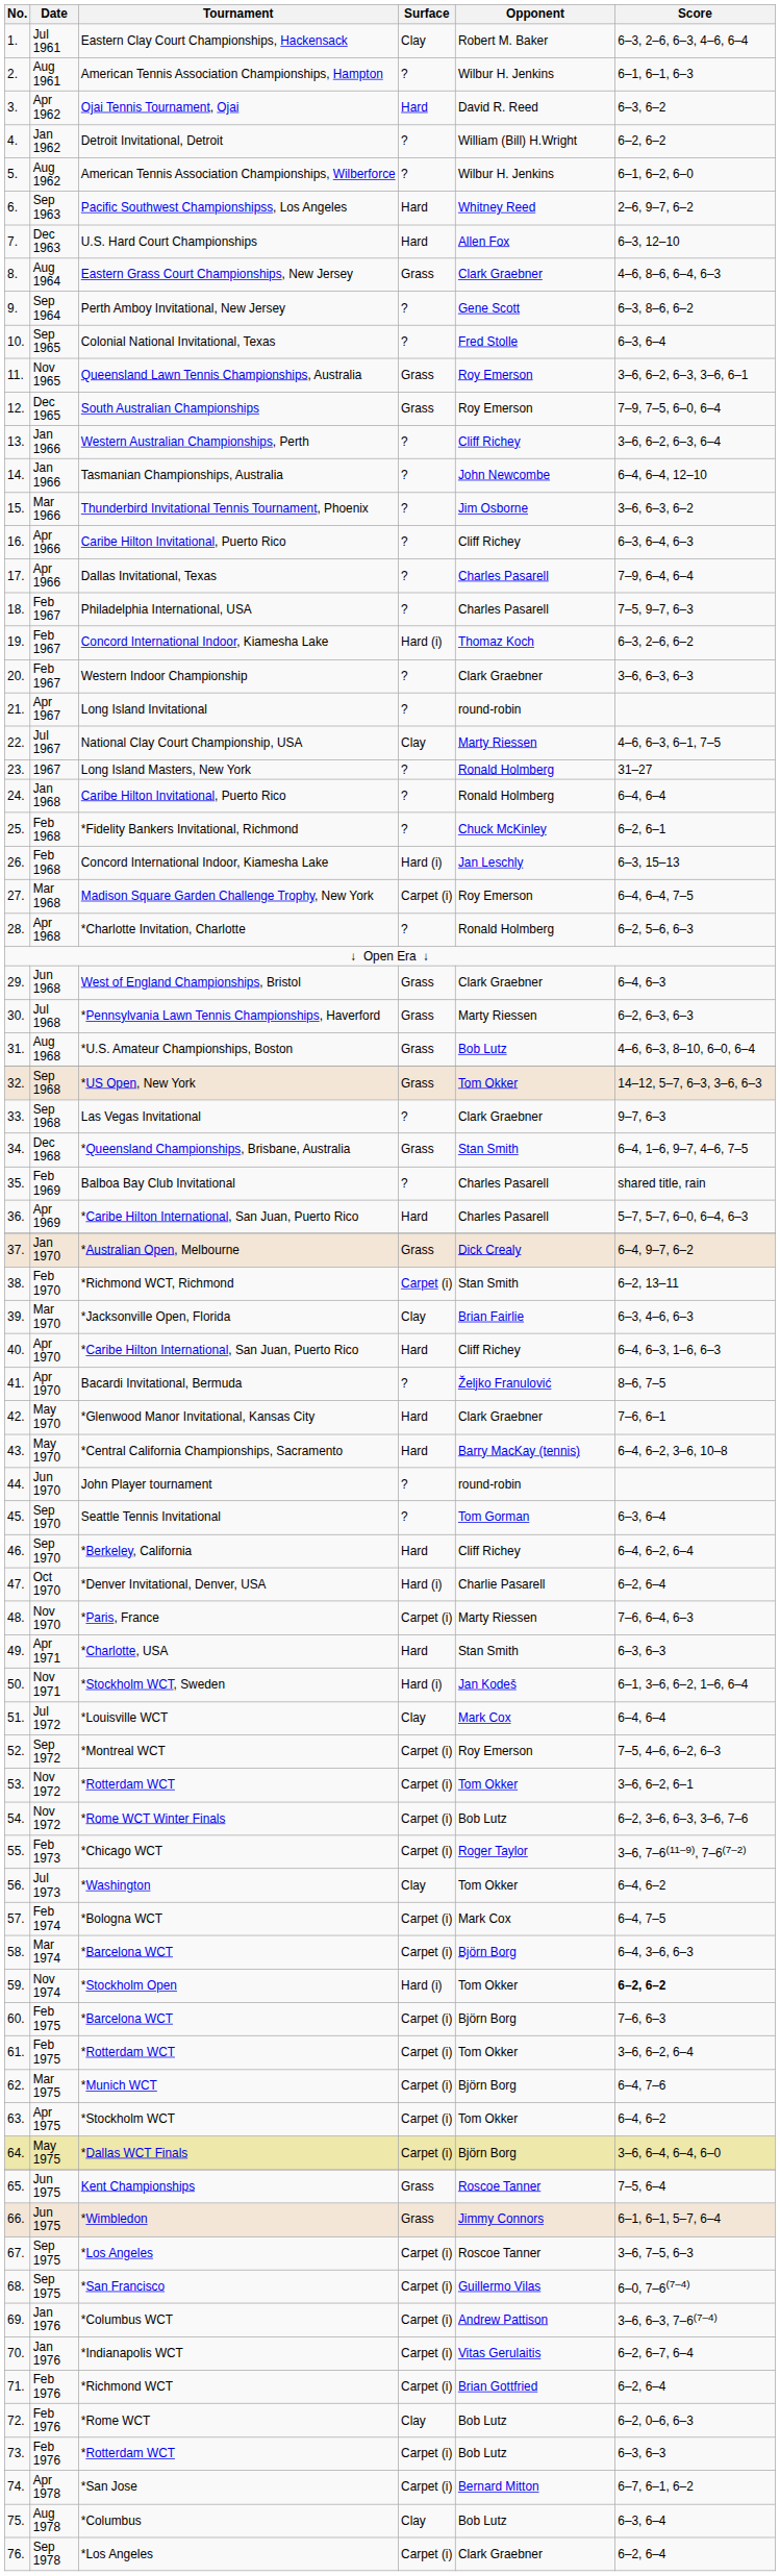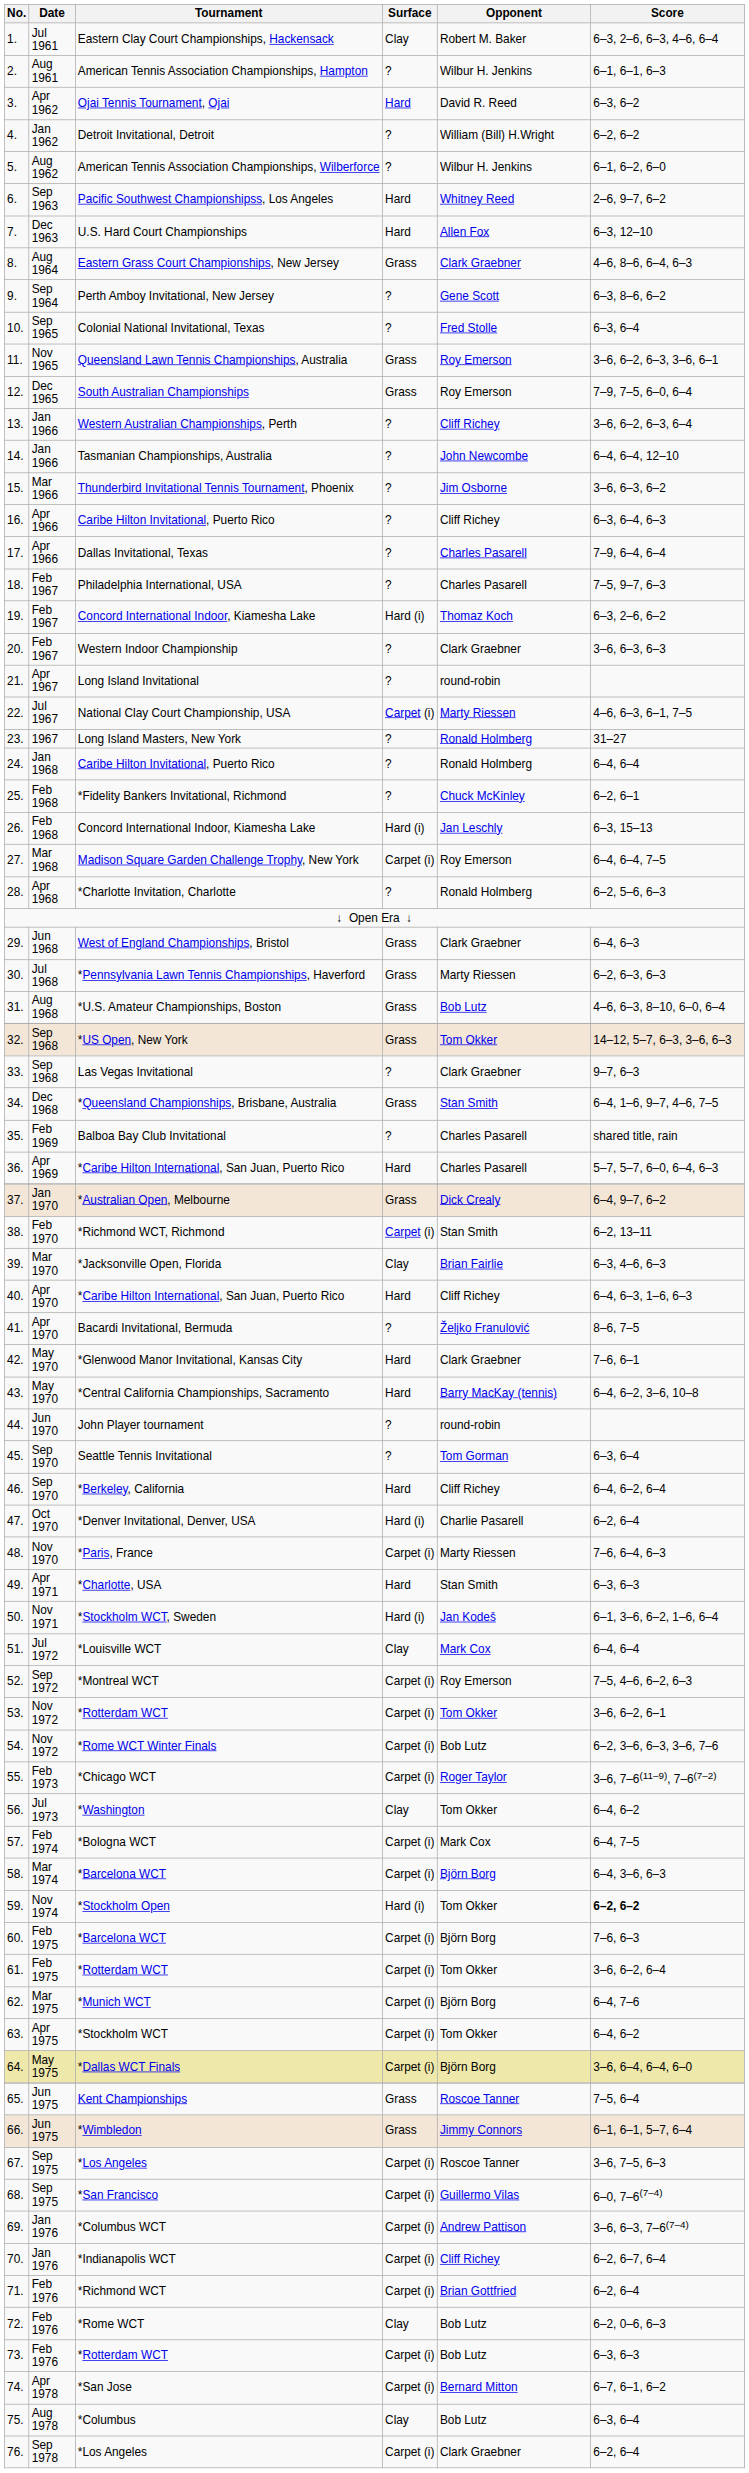 <table class="sortable wikitable">
 <tr>
 <th style="width:25px">No.</th>
 <th style="width:55px">Date</th>
 <th>Tournament</th>
 <th>Surface</th>
 <th style="width:200px">Opponent</th>
 <th style="width:200px" class="unsortable">Score</th>
 </tr>
 <tr>
 <td>1.</td>
 <td>Jul 1961</td>
 <td>Eastern Clay Court Championships, <a href='#'>Hackensack</a></td>
 <td>Clay</td>
 <td> Robert M. Baker</td>
 <td>6–3, 2–6, 6–3, 4–6, 6–4</td>
 </tr>
 <tr>
 <td>2.</td>
 <td>Aug 1961</td>
 <td>American Tennis Association Championships, <a href='#'>Hampton</a></td>
 <td>?</td>
 <td> Wilbur H. Jenkins</td>
 <td>6–1, 6–1, 6–3</td>
 </tr>
 <tr>
 <td>3.</td>
 <td>Apr 1962</td>
 <td><a href='#'>Ojai Tennis Tournament</a>, <a href='#'>Ojai</a></td>
 <td><a href='#'>Hard</a></td>
 <td> David R. Reed</td>
 <td>6–3, 6–2</td>
 </tr>
 <tr>
 <td>4.</td>
 <td>Jan 1962</td>
 <td>Detroit Invitational, Detroit</td>
 <td>?</td>
 <td> William (Bill) H.Wright</td>
 <td>6–2, 6–2</td>
 </tr>
 <tr>
 <td>5.</td>
 <td>Aug 1962</td>
 <td>American Tennis Association Championships, <a href='#'>Wilberforce</a></td>
 <td>?</td>
 <td> Wilbur H. Jenkins</td>
 <td>6–1, 6–2, 6–0</td>
 </tr>
 <tr>
 <td>6.</td>
 <td>Sep 1963</td>
 <td><a href='#'>Pacific Southwest Championshipss</a>, Los Angeles</td>
 <td>Hard</td>
 <td> <a href='#'>Whitney Reed</a></td>
 <td>2–6, 9–7, 6–2</td>
 </tr>
 <tr>
 <td>7.</td>
 <td>Dec 1963</td>
 <td>U.S. Hard Court Championships</td>
 <td>Hard</td>
 <td> <a href='#'>Allen Fox</a></td>
 <td>6–3, 12–10</td>
 </tr>
 <tr>
 <td>8.</td>
 <td>Aug 1964</td>
 <td><a href='#'>Eastern Grass Court Championships</a>, New Jersey</td>
 <td>Grass</td>
 <td> <a href='#'>Clark Graebner</a></td>
 <td>4–6, 8–6, 6–4, 6–3</td>
 </tr>
 <tr>
 <td>9.</td>
 <td>Sep 1964</td>
 <td>Perth Amboy Invitational, New Jersey</td>
 <td>?</td>
 <td> <a href='#'>Gene Scott</a></td>
 <td>6–3, 8–6, 6–2</td>
 </tr>
 <tr>
 <td>10.</td>
 <td>Sep 1965</td>
 <td>Colonial National Invitational, Texas</td>
 <td>?</td>
 <td> <a href='#'>Fred Stolle</a></td>
 <td>6–3, 6–4</td>
 </tr>
 <tr>
 <td>11.</td>
 <td>Nov 1965</td>
 <td><a href='#'>Queensland Lawn Tennis Championships</a>, Australia</td>
 <td>Grass</td>
 <td> <a href='#'>Roy Emerson</a></td>
 <td>3–6, 6–2, 6–3, 3–6, 6–1</td>
 </tr>
 <tr>
 <td>12.</td>
 <td>Dec 1965</td>
 <td><a href='#'>South Australian Championships</a></td>
 <td>Grass</td>
 <td> Roy Emerson</td>
 <td>7–9, 7–5, 6–0, 6–4</td>
 </tr>
 <tr>
 <td>13.</td>
 <td>Jan 1966</td>
 <td><a href='#'>Western Australian Championships</a>, Perth</td>
 <td>?</td>
 <td> <a href='#'>Cliff Richey</a></td>
 <td>3–6, 6–2, 6–3, 6–4</td>
 </tr>
 <tr>
 <td>14.</td>
 <td>Jan 1966</td>
 <td>Tasmanian Championships, Australia</td>
 <td>?</td>
 <td> <a href='#'>John Newcombe</a></td>
 <td>6–4, 6–4, 12–10</td>
 </tr>
 <tr>
 <td>15.</td>
 <td>Mar 1966</td>
 <td><a href='#'>Thunderbird Invitational Tennis Tournament</a>, Phoenix</td>
 <td>?</td>
 <td> <a href='#'>Jim Osborne</a></td>
 <td>3–6, 6–3, 6–2</td>
 </tr>
 <tr>
 <td>16.</td>
 <td>Apr 1966</td>
 <td><a href='#'>Caribe Hilton Invitational</a>, Puerto Rico</td>
 <td>?</td>
 <td> Cliff Richey</td>
 <td>6–3, 6–4, 6–3</td>
 </tr>
 <tr>
 <td>17.</td>
 <td>Apr 1966</td>
 <td>Dallas Invitational, Texas</td>
 <td>?</td>
 <td> <a href='#'>Charles Pasarell</a></td>
 <td>7–9, 6–4, 6–4</td>
 </tr>
 <tr>
 <td>18.</td>
 <td>Feb 1967</td>
 <td>Philadelphia International, USA</td>
 <td>?</td>
 <td> Charles Pasarell</td>
 <td>7–5, 9–7, 6–3</td>
 </tr>
 <tr>
 <td>19.</td>
 <td>Feb 1967</td>
 <td><a href='#'>Concord International Indoor</a>, Kiamesha Lake</td>
 <td>Hard (i)</td>
 <td> <a href='#'>Thomaz Koch</a></td>
 <td>6–3, 2–6, 6–2</td>
 </tr>
 <tr>
 <td>20.</td>
 <td>Feb 1967</td>
 <td>Western Indoor Championship</td>
 <td>?</td>
 <td> Clark Graebner</td>
 <td>3–6, 6–3, 6–3</td>
 </tr>
 <tr>
 <td>21.</td>
 <td>Apr 1967</td>
 <td>Long Island Invitational</td>
 <td>?</td>
 <td>round-robin</td>
 <td></td>
 </tr>
 <tr>
 <td>22.</td>
 <td>Jul 1967</td>
 <td>National Clay Court Championship, USA</td>
-<td>Clay</td>
+<td><a href='#'>Carpet</a> (i)</td>
 <td> <a href='#'>Marty Riessen</a></td>
 <td>4–6, 6–3, 6–1, 7–5</td>
 </tr>
 <tr>
 <td>23.</td>
 <td>1967</td>
 <td>Long Island Masters, New York</td>
 <td>?</td>
 <td> <a href='#'>Ronald Holmberg</a></td>
 <td>31–27</td>
 </tr>
 <tr>
 <td>24.</td>
 <td>Jan 1968</td>
 <td><a href='#'>Caribe Hilton Invitational</a>, Puerto Rico</td>
 <td>?</td>
 <td> Ronald Holmberg</td>
 <td>6–4, 6–4</td>
 </tr>
 <tr>
 <td>25.</td>
 <td>Feb 1968</td>
 <td>*Fidelity Bankers Invitational, Richmond</td>
 <td>?</td>
 <td> <a href='#'>Chuck McKinley</a></td>
 <td>6–2, 6–1</td>
 </tr>
 <tr>
 <td>26.</td>
 <td>Feb 1968</td>
 <td>Concord International Indoor, Kiamesha Lake</td>
 <td>Hard (i)</td>
 <td> <a href='#'>Jan Leschly</a></td>
 <td>6–3, 15–13</td>
 </tr>
 <tr>
 <td>27.</td>
 <td>Mar 1968</td>
 <td><a href='#'>Madison Square Garden Challenge Trophy</a>, New York</td>
 <td>Carpet (i)</td>
 <td> Roy Emerson</td>
 <td>6–4, 6–4, 7–5</td>
 </tr>
 <tr>
 <td>28.</td>
 <td>Apr 1968</td>
 <td>*Charlotte Invitation, Charlotte</td>
 <td>?</td>
 <td> Ronald Holmberg</td>
 <td>6–2, 5–6, 6–3</td>
 </tr>
 <tr>
 <td colspan="7" align="center">↓  Open Era  ↓</td>
 </tr>
 <tr>
 <td>29.</td>
 <td>Jun 1968</td>
 <td><a href='#'>West of England Championships</a>, Bristol</td>
 <td>Grass</td>
 <td> Clark Graebner</td>
 <td>6–4, 6–3</td>
 </tr>
 <tr>
 <td>30.</td>
 <td>Jul 1968</td>
 <td>*<a href='#'>Pennsylvania Lawn Tennis Championships</a>, Haverford</td>
 <td>Grass</td>
 <td> Marty Riessen</td>
 <td>6–2, 6–3, 6–3</td>
 </tr>
 <tr>
 <td>31.</td>
 <td>Aug 1968</td>
 <td>*U.S. Amateur Championships, Boston</td>
 <td>Grass</td>
 <td> <a href='#'>Bob Lutz</a></td>
 <td>4–6, 6–3, 8–10, 6–0, 6–4</td>
 </tr>
 <tr>
 </tr>
 <tr style="background:#f3e6d7;">
 <td>32.</td>
 <td>Sep 1968</td>
 <td>*<a href='#'>US Open</a>, New York</td>
 <td>Grass</td>
 <td> <a href='#'>Tom Okker</a></td>
 <td>14–12, 5–7, 6–3, 3–6, 6–3</td>
 </tr>
 <tr>
 <td>33.</td>
 <td>Sep 1968</td>
 <td>Las Vegas Invitational</td>
 <td>?</td>
 <td> Clark Graebner</td>
 <td>9–7, 6–3</td>
 </tr>
 <tr>
 <td>34.</td>
 <td>Dec 1968</td>
 <td>*<a href='#'>Queensland Championships</a>, Brisbane, Australia</td>
 <td>Grass</td>
 <td> <a href='#'>Stan Smith</a></td>
 <td>6–4, 1–6, 9–7, 4–6, 7–5</td>
 </tr>
 <tr>
 <td>35.</td>
 <td>Feb 1969</td>
 <td>Balboa Bay Club Invitational</td>
 <td>?</td>
 <td> Charles Pasarell</td>
 <td>shared title, rain</td>
 </tr>
 <tr>
 <td>36.</td>
 <td>Apr 1969</td>
 <td>*<a href='#'>Caribe Hilton International</a>, San Juan, Puerto Rico</td>
 <td>Hard</td>
 <td> Charles Pasarell</td>
 <td>5–7, 5–7, 6–0, 6–4, 6–3</td>
 </tr>
 <tr>
 </tr>
 <tr style="background:#f3e6d7;">
 <td>37.</td>
 <td>Jan 1970</td>
 <td>*<a href='#'>Australian Open</a>, Melbourne</td>
 <td>Grass</td>
 <td> <a href='#'>Dick Crealy</a></td>
 <td>6–4, 9–7, 6–2</td>
 </tr>
 <tr>
 <td>38.</td>
 <td>Feb 1970</td>
 <td>*Richmond WCT, Richmond</td>
 <td><a href='#'>Carpet</a> (i)</td>
 <td> Stan Smith</td>
 <td>6–2, 13–11</td>
 </tr>
 <tr>
 <td>39.</td>
 <td>Mar 1970</td>
 <td>*Jacksonville Open, Florida</td>
 <td>Clay</td>
 <td> <a href='#'>Brian Fairlie</a></td>
 <td>6–3, 4–6, 6–3</td>
 </tr>
 <tr>
 <td>40.</td>
 <td>Apr 1970</td>
 <td>*<a href='#'>Caribe Hilton International</a>, San Juan, Puerto Rico</td>
 <td>Hard</td>
 <td> Cliff Richey</td>
 <td>6–4, 6–3, 1–6, 6–3</td>
 </tr>
 <tr>
 <td>41.</td>
 <td>Apr 1970</td>
 <td>Bacardi Invitational, Bermuda</td>
 <td>?</td>
 <td> <a href='#'>Željko Franulović</a></td>
 <td>8–6, 7–5</td>
 </tr>
 <tr>
 <td>42.</td>
 <td>May 1970</td>
 <td>*Glenwood Manor Invitational, Kansas City</td>
 <td>Hard</td>
 <td> Clark Graebner</td>
 <td>7–6, 6–1</td>
 </tr>
 <tr>
 <td>43.</td>
 <td>May 1970</td>
 <td>*Central California Championships, Sacramento</td>
 <td>Hard</td>
 <td> <a href='#'>Barry MacKay (tennis)</a></td>
 <td>6–4, 6–2, 3–6, 10–8</td>
 </tr>
 <tr>
 <td>44.</td>
 <td>Jun 1970</td>
 <td>John Player tournament</td>
 <td>?</td>
 <td>round-robin</td>
 <td></td>
 </tr>
 <tr>
 <td>45.</td>
 <td>Sep 1970</td>
 <td>Seattle Tennis Invitational</td>
 <td>?</td>
 <td> <a href='#'>Tom Gorman</a></td>
 <td>6–3, 6–4</td>
 </tr>
 <tr>
 <td>46.</td>
 <td>Sep 1970</td>
 <td>*<a href='#'>Berkeley</a>, California</td>
 <td>Hard</td>
 <td> Cliff Richey</td>
 <td>6–4, 6–2, 6–4</td>
 </tr>
 <tr>
 <td>47.</td>
 <td>Oct 1970</td>
 <td>*Denver Invitational, Denver, USA</td>
 <td>Hard (i)</td>
 <td> Charlie Pasarell</td>
 <td>6–2, 6–4</td>
 </tr>
 <tr>
 <td>48.</td>
 <td>Nov 1970</td>
 <td>*<a href='#'>Paris</a>, France</td>
 <td>Carpet (i)</td>
 <td> Marty Riessen</td>
 <td>7–6, 6–4, 6–3</td>
 </tr>
 <tr>
 <td>49.</td>
 <td>Apr 1971</td>
 <td>*<a href='#'>Charlotte</a>, USA</td>
 <td>Hard</td>
 <td> Stan Smith</td>
 <td>6–3, 6–3</td>
 </tr>
 <tr>
 <td>50.</td>
 <td>Nov 1971</td>
 <td>*<a href='#'>Stockholm WCT</a>, Sweden</td>
 <td>Hard (i)</td>
 <td> <a href='#'>Jan Kodeš</a></td>
 <td>6–1, 3–6, 6–2, 1–6, 6–4</td>
 </tr>
 <tr>
 <td>51.</td>
 <td>Jul 1972</td>
 <td>*Louisville WCT</td>
 <td>Clay</td>
 <td> <a href='#'>Mark Cox</a></td>
 <td>6–4, 6–4</td>
 </tr>
 <tr>
 <td>52.</td>
 <td>Sep 1972</td>
 <td>*Montreal WCT</td>
 <td>Carpet (i)</td>
 <td> Roy Emerson</td>
 <td>7–5, 4–6, 6–2, 6–3</td>
 </tr>
 <tr>
 <td>53.</td>
 <td>Nov 1972</td>
 <td>*<a href='#'>Rotterdam WCT</a></td>
 <td>Carpet (i)</td>
 <td> <a href='#'>Tom Okker</a></td>
 <td>3–6, 6–2, 6–1</td>
 </tr>
 <tr>
 <td>54.</td>
 <td>Nov 1972</td>
 <td>*<a href='#'>Rome WCT Winter Finals</a></td>
 <td>Carpet (i)</td>
 <td> Bob Lutz</td>
 <td>6–2, 3–6, 6–3, 3–6, 7–6</td>
 </tr>
 <tr>
 <td>55.</td>
 <td>Feb 1973</td>
 <td>*Chicago WCT</td>
 <td>Carpet (i)</td>
 <td> <a href='#'>Roger Taylor</a></td>
 <td>3–6, 7–6<sup>(11–9)</sup>, 7–6<sup>(7–2)</sup></td>
 </tr>
 <tr>
 <td>56.</td>
 <td>Jul 1973</td>
 <td>*<a href='#'>Washington</a></td>
 <td>Clay</td>
 <td> Tom Okker</td>
 <td>6–4, 6–2</td>
 </tr>
 <tr>
 <td>57.</td>
 <td>Feb 1974</td>
 <td>*Bologna WCT</td>
 <td>Carpet (i)</td>
 <td> Mark Cox</td>
 <td>6–4, 7–5</td>
 </tr>
 <tr>
 <td>58.</td>
 <td>Mar 1974</td>
 <td>*<a href='#'>Barcelona WCT</a></td>
 <td>Carpet (i)</td>
 <td> <a href='#'>Björn Borg</a></td>
 <td>6–4, 3–6, 6–3</td>
 </tr>
 <tr>
 <td>59.</td>
 <td>Nov 1974</td>
 <td>*<a href='#'>Stockholm Open</a></td>
 <td>Hard (i)</td>
 <td> Tom Okker</td>
 <td><strong>6–2, 6–2</strong></td>
 </tr>
 <tr>
 <td>60.</td>
 <td>Feb 1975</td>
 <td>*<a href='#'>Barcelona WCT</a></td>
 <td>Carpet (i)</td>
 <td> Björn Borg</td>
 <td>7–6, 6–3</td>
 </tr>
 <tr>
 <td>61.</td>
 <td>Feb 1975</td>
 <td>*<a href='#'>Rotterdam WCT</a></td>
 <td>Carpet (i)</td>
 <td> Tom Okker</td>
 <td>3–6, 6–2, 6–4</td>
 </tr>
 <tr>
 <td>62.</td>
 <td>Mar 1975</td>
 <td>*<a href='#'>Munich WCT</a></td>
 <td>Carpet (i)</td>
 <td> Björn Borg</td>
 <td>6–4, 7–6</td>
 </tr>
 <tr>
 <td>63.</td>
 <td>Apr 1975</td>
 <td>*Stockholm WCT</td>
 <td>Carpet (i)</td>
 <td> Tom Okker</td>
 <td>6–4, 6–2</td>
 </tr>
 <tr bgcolor=#EEE8AA>
 <td>64.</td>
 <td>May 1975</td>
 <td>*<a href='#'>Dallas WCT Finals</a></td>
 <td>Carpet (i)</td>
 <td> Björn Borg</td>
 <td>3–6, 6–4, 6–4, 6–0</td>
 </tr>
 <tr style="background:#f3e6d7;">
 </tr>
 <tr>
 <td>65.</td>
 <td>Jun 1975</td>
 <td><a href='#'>Kent Championships</a></td>
 <td>Grass</td>
 <td> <a href='#'>Roscoe Tanner</a></td>
 <td>7–5, 6–4</td>
 </tr>
 <tr style="background:#f3e6d7;">
 <td>66.</td>
 <td>Jun 1975</td>
 <td>*<a href='#'>Wimbledon</a></td>
 <td>Grass</td>
 <td> <a href='#'>Jimmy Connors</a></td>
 <td>6–1, 6–1, 5–7, 6–4</td>
 </tr>
 <tr>
 <td>67.</td>
 <td>Sep 1975</td>
 <td>*<a href='#'>Los Angeles</a></td>
 <td>Carpet (i)</td>
 <td> Roscoe Tanner</td>
 <td>3–6, 7–5, 6–3</td>
 </tr>
 <tr>
 <td>68.</td>
 <td>Sep 1975</td>
 <td>*<a href='#'>San Francisco</a></td>
 <td>Carpet (i)</td>
 <td> <a href='#'>Guillermo Vilas</a></td>
 <td>6–0, 7–6<sup>(7–4)</sup></td>
 </tr>
 <tr>
 <td>69.</td>
 <td>Jan 1976</td>
 <td>*Columbus WCT</td>
 <td>Carpet (i)</td>
 <td> <a href='#'>Andrew Pattison</a></td>
 <td>3–6, 6–3, 7–6<sup>(7–4)</sup></td>
 </tr>
 <tr>
 <td>70.</td>
 <td>Jan 1976</td>
 <td>*Indianapolis WCT</td>
 <td>Carpet (i)</td>
-<td> <a href='#'>Vitas Gerulaitis</a></td>
+<td> <a href='#'>Cliff Richey</a></td>
 <td>6–2, 6–7, 6–4</td>
 </tr>
 <tr>
 <td>71.</td>
 <td>Feb 1976</td>
 <td>*Richmond WCT</td>
 <td>Carpet (i)</td>
 <td> <a href='#'>Brian Gottfried</a></td>
 <td>6–2, 6–4</td>
 </tr>
 <tr>
 <td>72.</td>
 <td>Feb 1976</td>
 <td>*Rome WCT</td>
 <td>Clay</td>
 <td> Bob Lutz</td>
 <td>6–2, 0–6, 6–3</td>
 </tr>
 <tr>
 <td>73.</td>
 <td>Feb 1976</td>
 <td>*<a href='#'>Rotterdam WCT</a></td>
 <td>Carpet (i)</td>
 <td> Bob Lutz</td>
 <td>6–3, 6–3</td>
 </tr>
 <tr>
 <td>74.</td>
 <td>Apr 1978</td>
 <td>*San Jose</td>
 <td>Carpet (i)</td>
 <td> <a href='#'>Bernard Mitton</a></td>
 <td>6–7, 6–1, 6–2</td>
 </tr>
 <tr>
 <td>75.</td>
 <td>Aug 1978</td>
 <td>*Columbus</td>
 <td>Clay</td>
 <td> Bob Lutz</td>
 <td>6–3, 6–4</td>
 </tr>
 <tr>
 <td>76.</td>
 <td>Sep 1978</td>
 <td>*Los Angeles</td>
 <td>Carpet (i)</td>
 <td> Clark Graebner</td>
 <td>6–2, 6–4</td>
 </tr>
 </table>
